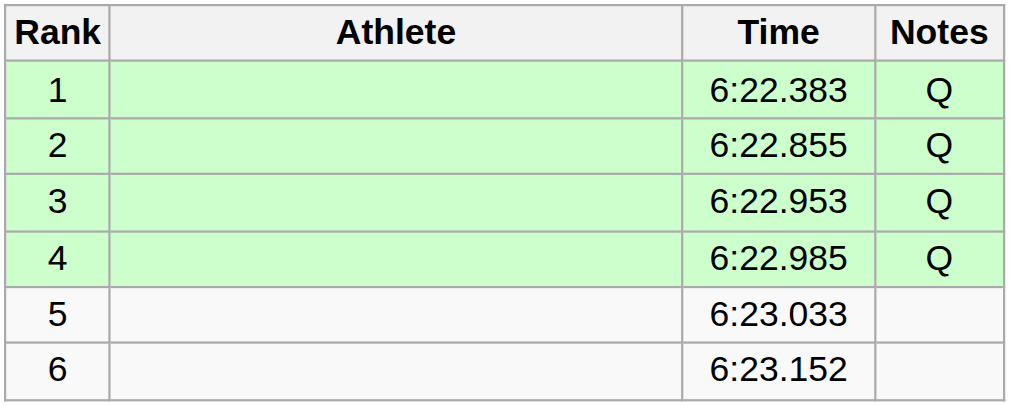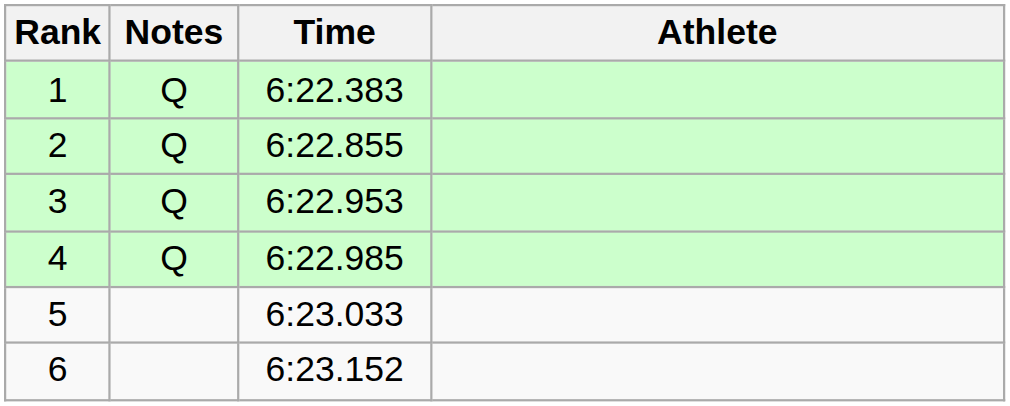 <table class=wikitable style="text-align:center">
 <tr>
 <th width=40>Rank</th>
+<th width=50>Notes</th>
+<th width=80>Time</th>
 <th width=250>Athlete</th>
-<th width=80>Time</th>
-<th width=50>Notes</th>
 </tr>
 <tr bgcolor="ccffcc">
 <td>1</td>
+<td>Q</td>
+<td>6:22.383</td>
 <td align=left></td>
-<td>6:22.383</td>
-<td>Q</td>
 </tr>
 <tr bgcolor="ccffcc">
 <td>2</td>
+<td>Q</td>
+<td>6:22.855</td>
 <td align=left></td>
-<td>6:22.855</td>
-<td>Q</td>
 </tr>
 <tr bgcolor="ccffcc">
 <td>3</td>
+<td>Q</td>
+<td>6:22.953</td>
 <td align=left></td>
-<td>6:22.953</td>
-<td>Q</td>
 </tr>
 <tr bgcolor="ccffcc">
 <td>4</td>
+<td>Q</td>
+<td>6:22.985</td>
 <td align=left></td>
-<td>6:22.985</td>
-<td>Q</td>
 </tr>
 <tr>
 <td>5</td>
+<td></td>
+<td>6:23.033</td>
 <td align=left></td>
-<td>6:23.033</td>
-<td></td>
 </tr>
 <tr>
 <td>6</td>
+<td></td>
+<td>6:23.152</td>
 <td align=left></td>
-<td>6:23.152</td>
-<td></td>
 </tr>
 </table>
